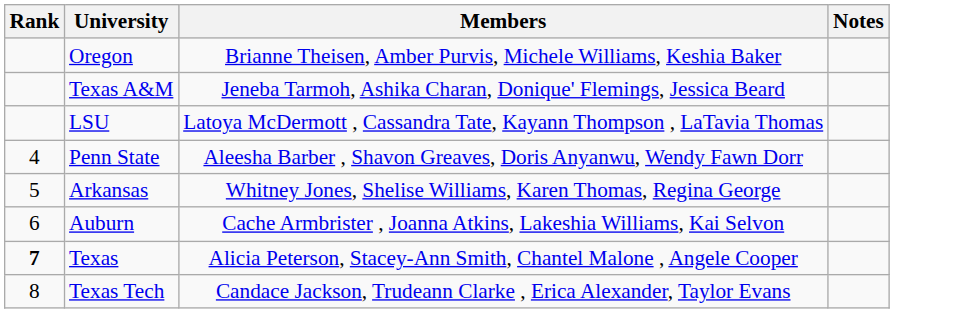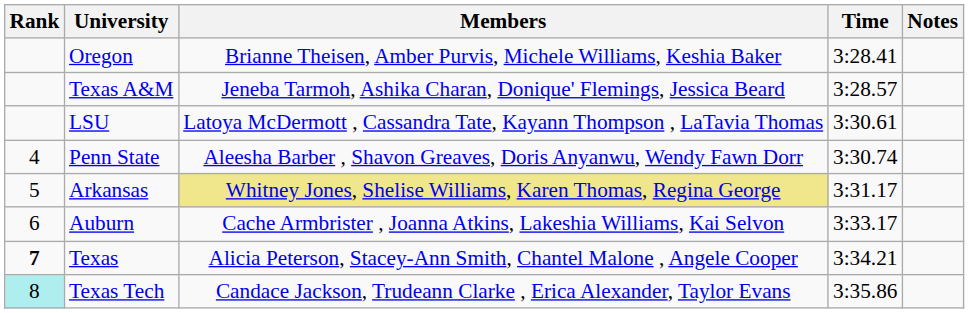 <table class="wikitable sortable" style="text-align:center">
 <tr>
 <th>Rank</th>
 <th>University</th>
 <th>Members</th>
+<th>Time</th>
 <th>Notes</th>
 </tr>
 <tr>
 <td></td>
 <td align=left><a href='#'>Oregon</a></td>
 <td><a href='#'>Brianne Theisen</a>, <a href='#'>Amber Purvis</a>, <a href='#'>Michele Williams</a>, <a href='#'>Keshia Baker</a></td>
+<td>3:28.41</td>
 <td></td>
 </tr>
 <tr>
 <td></td>
 <td align=left><a href='#'>Texas A&M</a></td>
 <td><a href='#'>Jeneba Tarmoh</a>, <a href='#'>Ashika Charan</a>, <a href='#'>Donique' Flemings</a>, <a href='#'>Jessica Beard</a></td>
+<td>3:28.57</td>
 <td></td>
 </tr>
 <tr>
 <td></td>
 <td align=left><a href='#'>LSU</a></td>
 <td><a href='#'>Latoya McDermott</a> , <a href='#'>Cassandra Tate</a>, <a href='#'>Kayann Thompson</a> , <a href='#'>LaTavia Thomas</a></td>
+<td>3:30.61</td>
 <td></td>
 </tr>
 <tr>
 <td>4</td>
 <td align=left><a href='#'>Penn State</a></td>
 <td><a href='#'>Aleesha Barber</a> , <a href='#'>Shavon Greaves</a>, <a href='#'>Doris Anyanwu</a>, <a href='#'>Wendy Fawn Dorr</a> </td>
+<td>3:30.74</td>
 <td></td>
 </tr>
 <tr>
 <td>5</td>
 <td align=left><a href='#'>Arkansas</a></td>
-<td><a href='#'>Whitney Jones</a>, <a href='#'>Shelise Williams</a>, <a href='#'>Karen Thomas</a>, <a href='#'>Regina George</a> </td>
+<td style="background: khaki;"><a href='#'>Whitney Jones</a>, <a href='#'>Shelise Williams</a>, <a href='#'>Karen Thomas</a>, <a href='#'>Regina George</a> </td>
+<td>3:31.17</td>
 <td></td>
 </tr>
 <tr>
 <td>6</td>
 <td align=left><a href='#'>Auburn</a></td>
 <td><a href='#'>Cache Armbrister</a> , <a href='#'>Joanna Atkins</a>, <a href='#'>Lakeshia Williams</a>, <a href='#'>Kai Selvon</a> </td>
+<td>3:33.17</td>
 <td></td>
 </tr>
 <tr>
 <td><strong>7</strong></td>
 <td align=left><a href='#'>Texas</a></td>
 <td><a href='#'>Alicia Peterson</a>, <a href='#'>Stacey-Ann Smith</a>, <a href='#'>Chantel Malone</a> , <a href='#'>Angele Cooper</a></td>
+<td>3:34.21</td>
 <td></td>
 </tr>
 <tr>
-<td>8</td>
+<td style="background: paleturquoise;">8</td>
 <td align=left><a href='#'>Texas Tech</a></td>
 <td><a href='#'>Candace Jackson</a>, <a href='#'>Trudeann Clarke</a> , <a href='#'>Erica Alexander</a>, <a href='#'>Taylor Evans</a></td>
+<td>3:35.86</td>
 <td></td>
 </tr>
 </table>
